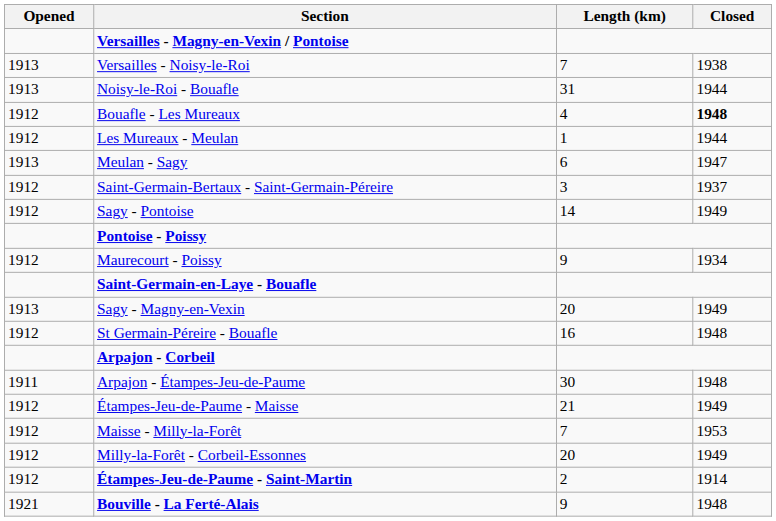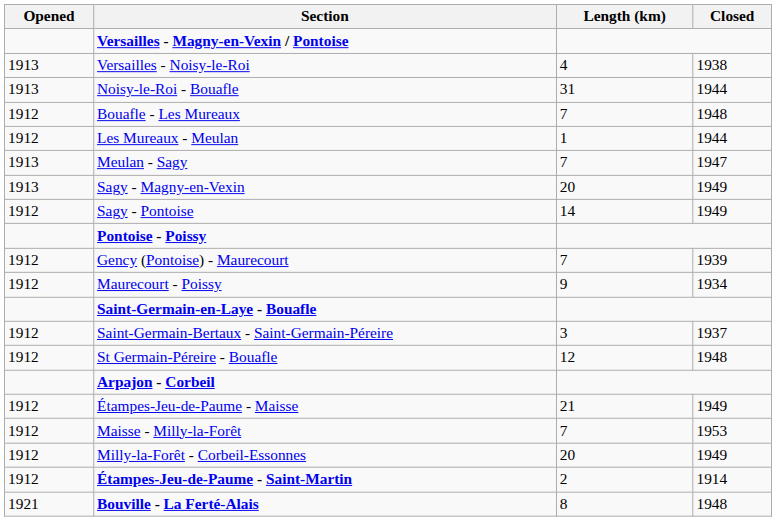 <table class="wikitable" width="800">
 <tr>
 <th>Opened</th>
 <th>Section</th>
 <th>Length (km)</th>
 <th>Closed</th>
 </tr>
 <tr>
 <td></td>
 <td><strong><a href='#'>Versailles</a> - <a href='#'>Magny-en-Vexin</a> / <a href='#'>Pontoise</a></strong></td>
 </tr>
 <tr>
 <td>1913</td>
 <td><a href='#'>Versailles</a> - <a href='#'>Noisy-le-Roi</a></td>
-<td>7</td>
+<td>4</td>
 <td>1938</td>
 </tr>
 <tr>
 <td>1913</td>
 <td><a href='#'>Noisy-le-Roi</a> - <a href='#'>Bouafle</a></td>
 <td>31</td>
 <td>1944</td>
 </tr>
 <tr>
 <td>1912</td>
 <td><a href='#'>Bouafle</a> - <a href='#'>Les Mureaux</a></td>
-<td>4</td>
-<td><strong>1948</strong></td>
+<td>7</td>
+<td>1948</td>
 </tr>
 <tr>
 <td>1912</td>
 <td><a href='#'>Les Mureaux</a> - <a href='#'>Meulan</a></td>
 <td>1</td>
 <td>1944</td>
 </tr>
 <tr>
 <td>1913</td>
 <td><a href='#'>Meulan</a> - <a href='#'>Sagy</a></td>
-<td>6</td>
+<td>7</td>
 <td>1947</td>
 </tr>
 <tr>
-<td>1912</td>
-<td><a href='#'>Saint-Germain-Bertaux</a> - <a href='#'>Saint-Germain-Péreire</a></td>
-<td>3</td>
-<td>1937</td>
+<td>1913</td>
+<td><a href='#'>Sagy</a> - <a href='#'>Magny-en-Vexin</a></td>
+<td>20</td>
+<td>1949</td>
 </tr>
 <tr>
 <td>1912</td>
 <td><a href='#'>Sagy</a> - <a href='#'>Pontoise</a></td>
 <td>14</td>
 <td>1949</td>
 </tr>
 <tr>
 <td></td>
 <td><strong><a href='#'>Pontoise</a> - <a href='#'>Poissy</a></strong></td>
 </tr>
 <tr>
 <td>1912</td>
+<td><a href='#'>Gency</a> (<a href='#'>Pontoise</a>) - <a href='#'>Maurecourt</a></td>
+<td>7</td>
+<td>1939</td>
+</tr>
+<tr>
+<td>1912</td>
 <td><a href='#'>Maurecourt</a> - <a href='#'>Poissy</a></td>
 <td>9</td>
 <td>1934</td>
 </tr>
 <tr>
 <td></td>
 <td><strong><a href='#'>Saint-Germain-en-Laye</a> - <a href='#'>Bouafle</a></strong></td>
 </tr>
 <tr>
-<td>1913</td>
-<td><a href='#'>Sagy</a> - <a href='#'>Magny-en-Vexin</a></td>
-<td>20</td>
-<td>1949</td>
+<td>1912</td>
+<td><a href='#'>Saint-Germain-Bertaux</a> - <a href='#'>Saint-Germain-Péreire</a></td>
+<td>3</td>
+<td>1937</td>
 </tr>
 <tr>
 <td>1912</td>
 <td><a href='#'>St Germain-Péreire</a> - <a href='#'>Bouafle</a></td>
-<td>16</td>
+<td>12</td>
 <td>1948</td>
 </tr>
 <tr>
 <td></td>
 <td><strong><a href='#'>Arpajon</a> - <a href='#'>Corbeil</a></strong></td>
-</tr>
-<tr>
-<td>1911</td>
-<td><a href='#'>Arpajon</a> - <a href='#'>Étampes-Jeu-de-Paume</a></td>
-<td>30</td>
-<td>1948</td>
 </tr>
 <tr>
 <td>1912</td>
 <td><a href='#'>Étampes-Jeu-de-Paume</a> - <a href='#'>Maisse</a></td>
 <td>21</td>
 <td>1949</td>
 </tr>
 <tr>
 <td>1912</td>
 <td><a href='#'>Maisse</a> - <a href='#'>Milly-la-Forêt</a></td>
 <td>7</td>
 <td>1953</td>
 </tr>
 <tr>
 <td>1912</td>
 <td><a href='#'>Milly-la-Forêt</a> - <a href='#'>Corbeil-Essonnes</a></td>
 <td>20</td>
 <td>1949</td>
 </tr>
 <tr>
 <td>1912</td>
 <td><strong><a href='#'>Étampes-Jeu-de-Paume</a> - <a href='#'>Saint-Martin</a></strong></td>
 <td>2</td>
 <td>1914</td>
 </tr>
 <tr>
 <td>1921</td>
 <td><strong><a href='#'>Bouville</a> - <a href='#'>La Ferté-Alais</a></strong></td>
-<td>9</td>
+<td>8</td>
 <td>1948</td>
 </tr>
 </table>
